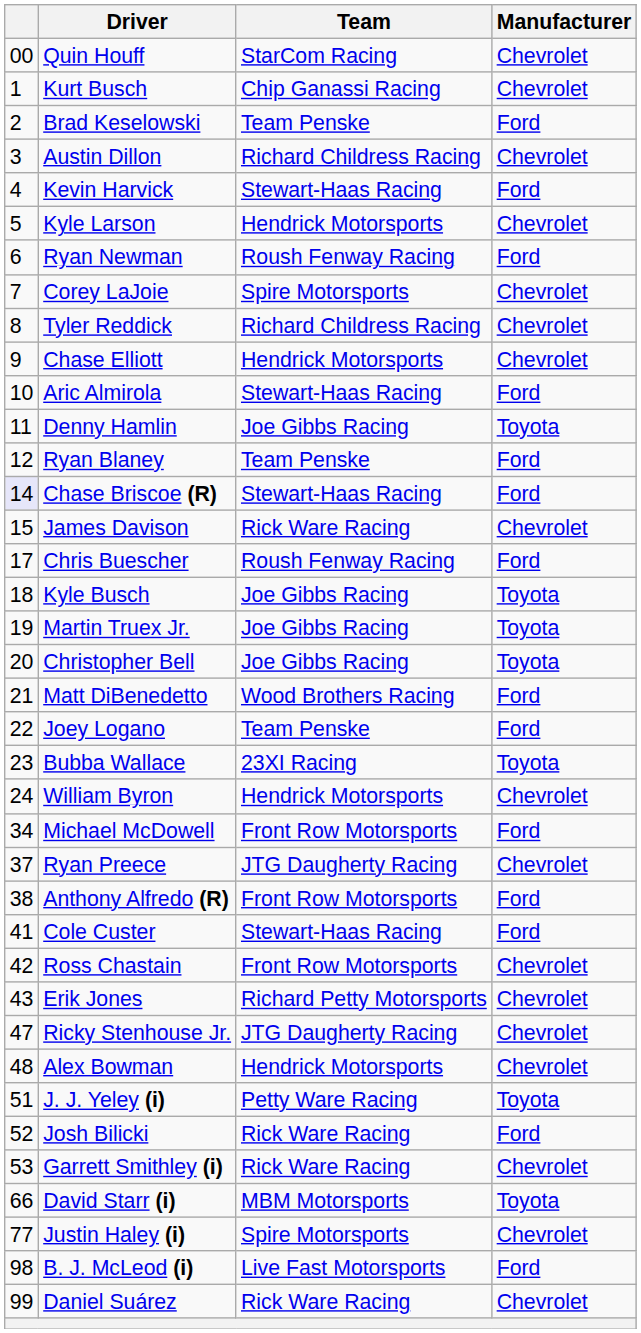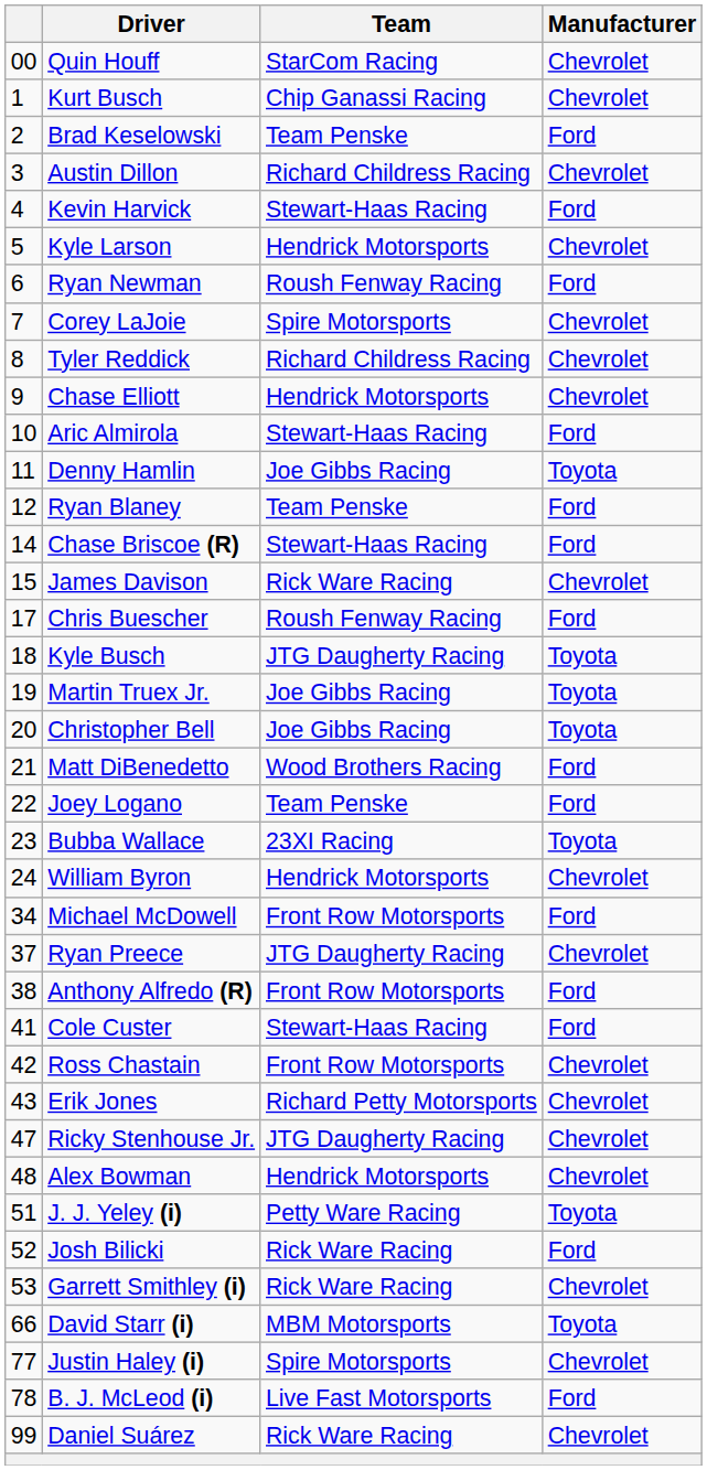 <table class="wikitable" style="font-size:95%">
 <tr>
 <th></th>
 <th>Driver</th>
 <th>Team</th>
 <th>Manufacturer</th>
 </tr>
 <tr>
 <td>00</td>
 <td><a href='#'>Quin Houff</a></td>
 <td><a href='#'>StarCom Racing</a></td>
 <td><a href='#'>Chevrolet</a></td>
 </tr>
 <tr>
 <td>1</td>
 <td><a href='#'>Kurt Busch</a></td>
 <td><a href='#'>Chip Ganassi Racing</a></td>
 <td><a href='#'>Chevrolet</a></td>
 </tr>
 <tr>
 <td>2</td>
 <td><a href='#'>Brad Keselowski</a></td>
 <td><a href='#'>Team Penske</a></td>
 <td><a href='#'>Ford</a></td>
 </tr>
 <tr>
 <td>3</td>
 <td><a href='#'>Austin Dillon</a></td>
 <td><a href='#'>Richard Childress Racing</a></td>
 <td><a href='#'>Chevrolet</a></td>
 </tr>
 <tr>
 <td>4</td>
 <td><a href='#'>Kevin Harvick</a></td>
 <td><a href='#'>Stewart-Haas Racing</a></td>
 <td><a href='#'>Ford</a></td>
 </tr>
 <tr>
 <td>5</td>
 <td><a href='#'>Kyle Larson</a></td>
 <td><a href='#'>Hendrick Motorsports</a></td>
 <td><a href='#'>Chevrolet</a></td>
 </tr>
 <tr>
 <td>6</td>
 <td><a href='#'>Ryan Newman</a></td>
 <td><a href='#'>Roush Fenway Racing</a></td>
 <td><a href='#'>Ford</a></td>
 </tr>
 <tr>
 <td>7</td>
 <td><a href='#'>Corey LaJoie</a></td>
 <td><a href='#'>Spire Motorsports</a></td>
 <td><a href='#'>Chevrolet</a></td>
 </tr>
 <tr>
 <td>8</td>
 <td><a href='#'>Tyler Reddick</a></td>
 <td><a href='#'>Richard Childress Racing</a></td>
 <td><a href='#'>Chevrolet</a></td>
 </tr>
 <tr>
 <td>9</td>
 <td><a href='#'>Chase Elliott</a></td>
 <td><a href='#'>Hendrick Motorsports</a></td>
 <td><a href='#'>Chevrolet</a></td>
 </tr>
 <tr>
 <td>10</td>
 <td><a href='#'>Aric Almirola</a></td>
 <td><a href='#'>Stewart-Haas Racing</a></td>
 <td><a href='#'>Ford</a></td>
 </tr>
 <tr>
 <td>11</td>
 <td><a href='#'>Denny Hamlin</a></td>
 <td><a href='#'>Joe Gibbs Racing</a></td>
 <td><a href='#'>Toyota</a></td>
 </tr>
 <tr>
 <td>12</td>
 <td><a href='#'>Ryan Blaney</a></td>
 <td><a href='#'>Team Penske</a></td>
 <td><a href='#'>Ford</a></td>
 </tr>
 <tr>
-<td style="background: lavender;">14</td>
+<td>14</td>
 <td><a href='#'>Chase Briscoe</a> <strong>(R)</strong></td>
 <td><a href='#'>Stewart-Haas Racing</a></td>
 <td><a href='#'>Ford</a></td>
 </tr>
 <tr>
 <td>15</td>
 <td><a href='#'>James Davison</a></td>
 <td><a href='#'>Rick Ware Racing</a></td>
 <td><a href='#'>Chevrolet</a></td>
 </tr>
 <tr>
 <td>17</td>
 <td><a href='#'>Chris Buescher</a></td>
 <td><a href='#'>Roush Fenway Racing</a></td>
 <td><a href='#'>Ford</a></td>
 </tr>
 <tr>
 <td>18</td>
 <td><a href='#'>Kyle Busch</a></td>
-<td><a href='#'>Joe Gibbs Racing</a></td>
+<td><a href='#'>JTG Daugherty Racing</a></td>
 <td><a href='#'>Toyota</a></td>
 </tr>
 <tr>
 <td>19</td>
 <td><a href='#'>Martin Truex Jr.</a></td>
 <td><a href='#'>Joe Gibbs Racing</a></td>
 <td><a href='#'>Toyota</a></td>
 </tr>
 <tr>
 <td>20</td>
 <td><a href='#'>Christopher Bell</a></td>
 <td><a href='#'>Joe Gibbs Racing</a></td>
 <td><a href='#'>Toyota</a></td>
 </tr>
 <tr>
 <td>21</td>
 <td><a href='#'>Matt DiBenedetto</a></td>
 <td><a href='#'>Wood Brothers Racing</a></td>
 <td><a href='#'>Ford</a></td>
 </tr>
 <tr>
 <td>22</td>
 <td><a href='#'>Joey Logano</a></td>
 <td><a href='#'>Team Penske</a></td>
 <td><a href='#'>Ford</a></td>
 </tr>
 <tr>
 <td>23</td>
 <td><a href='#'>Bubba Wallace</a></td>
 <td><a href='#'>23XI Racing</a></td>
 <td><a href='#'>Toyota</a></td>
 </tr>
 <tr>
 <td>24</td>
 <td><a href='#'>William Byron</a></td>
 <td><a href='#'>Hendrick Motorsports</a></td>
 <td><a href='#'>Chevrolet</a></td>
 </tr>
 <tr>
 <td>34</td>
 <td><a href='#'>Michael McDowell</a></td>
 <td><a href='#'>Front Row Motorsports</a></td>
 <td><a href='#'>Ford</a></td>
 </tr>
 <tr>
 <td>37</td>
 <td><a href='#'>Ryan Preece</a></td>
 <td><a href='#'>JTG Daugherty Racing</a></td>
 <td><a href='#'>Chevrolet</a></td>
 </tr>
 <tr>
 <td>38</td>
 <td><a href='#'>Anthony Alfredo</a> <strong>(R)</strong></td>
 <td><a href='#'>Front Row Motorsports</a></td>
 <td><a href='#'>Ford</a></td>
 </tr>
 <tr>
 <td>41</td>
 <td><a href='#'>Cole Custer</a></td>
 <td><a href='#'>Stewart-Haas Racing</a></td>
 <td><a href='#'>Ford</a></td>
 </tr>
 <tr>
 <td>42</td>
 <td><a href='#'>Ross Chastain</a></td>
 <td><a href='#'>Front Row Motorsports</a></td>
 <td><a href='#'>Chevrolet</a></td>
 </tr>
 <tr>
 <td>43</td>
 <td><a href='#'>Erik Jones</a></td>
 <td><a href='#'>Richard Petty Motorsports</a></td>
 <td><a href='#'>Chevrolet</a></td>
 </tr>
 <tr>
 <td>47</td>
 <td><a href='#'>Ricky Stenhouse Jr.</a></td>
 <td><a href='#'>JTG Daugherty Racing</a></td>
 <td><a href='#'>Chevrolet</a></td>
 </tr>
 <tr>
 <td>48</td>
 <td><a href='#'>Alex Bowman</a></td>
 <td><a href='#'>Hendrick Motorsports</a></td>
 <td><a href='#'>Chevrolet</a></td>
 </tr>
 <tr>
 <td>51</td>
 <td><a href='#'>J. J. Yeley</a> <strong>(i)</strong></td>
 <td><a href='#'>Petty Ware Racing</a></td>
 <td><a href='#'>Toyota</a></td>
 </tr>
 <tr>
 <td>52</td>
 <td><a href='#'>Josh Bilicki</a></td>
 <td><a href='#'>Rick Ware Racing</a></td>
 <td><a href='#'>Ford</a></td>
 </tr>
 <tr>
 <td>53</td>
 <td><a href='#'>Garrett Smithley</a> <strong>(i)</strong></td>
 <td><a href='#'>Rick Ware Racing</a></td>
 <td><a href='#'>Chevrolet</a></td>
 </tr>
 <tr>
 <td>66</td>
 <td><a href='#'>David Starr</a> <strong>(i)</strong></td>
 <td><a href='#'>MBM Motorsports</a></td>
 <td><a href='#'>Toyota</a></td>
 </tr>
 <tr>
 <td>77</td>
 <td><a href='#'>Justin Haley</a> <strong>(i)</strong></td>
 <td><a href='#'>Spire Motorsports</a></td>
 <td><a href='#'>Chevrolet</a></td>
 </tr>
 <tr>
-<td>98</td>
+<td>78</td>
 <td><a href='#'>B. J. McLeod</a> <strong>(i)</strong></td>
 <td><a href='#'>Live Fast Motorsports</a></td>
 <td><a href='#'>Ford</a></td>
 </tr>
 <tr>
 <td>99</td>
 <td><a href='#'>Daniel Suárez</a></td>
 <td><a href='#'>Rick Ware Racing</a></td>
 <td><a href='#'>Chevrolet</a></td>
 </tr>
 <tr>
 <th colspan="4"></th>
 </tr>
 </table>
